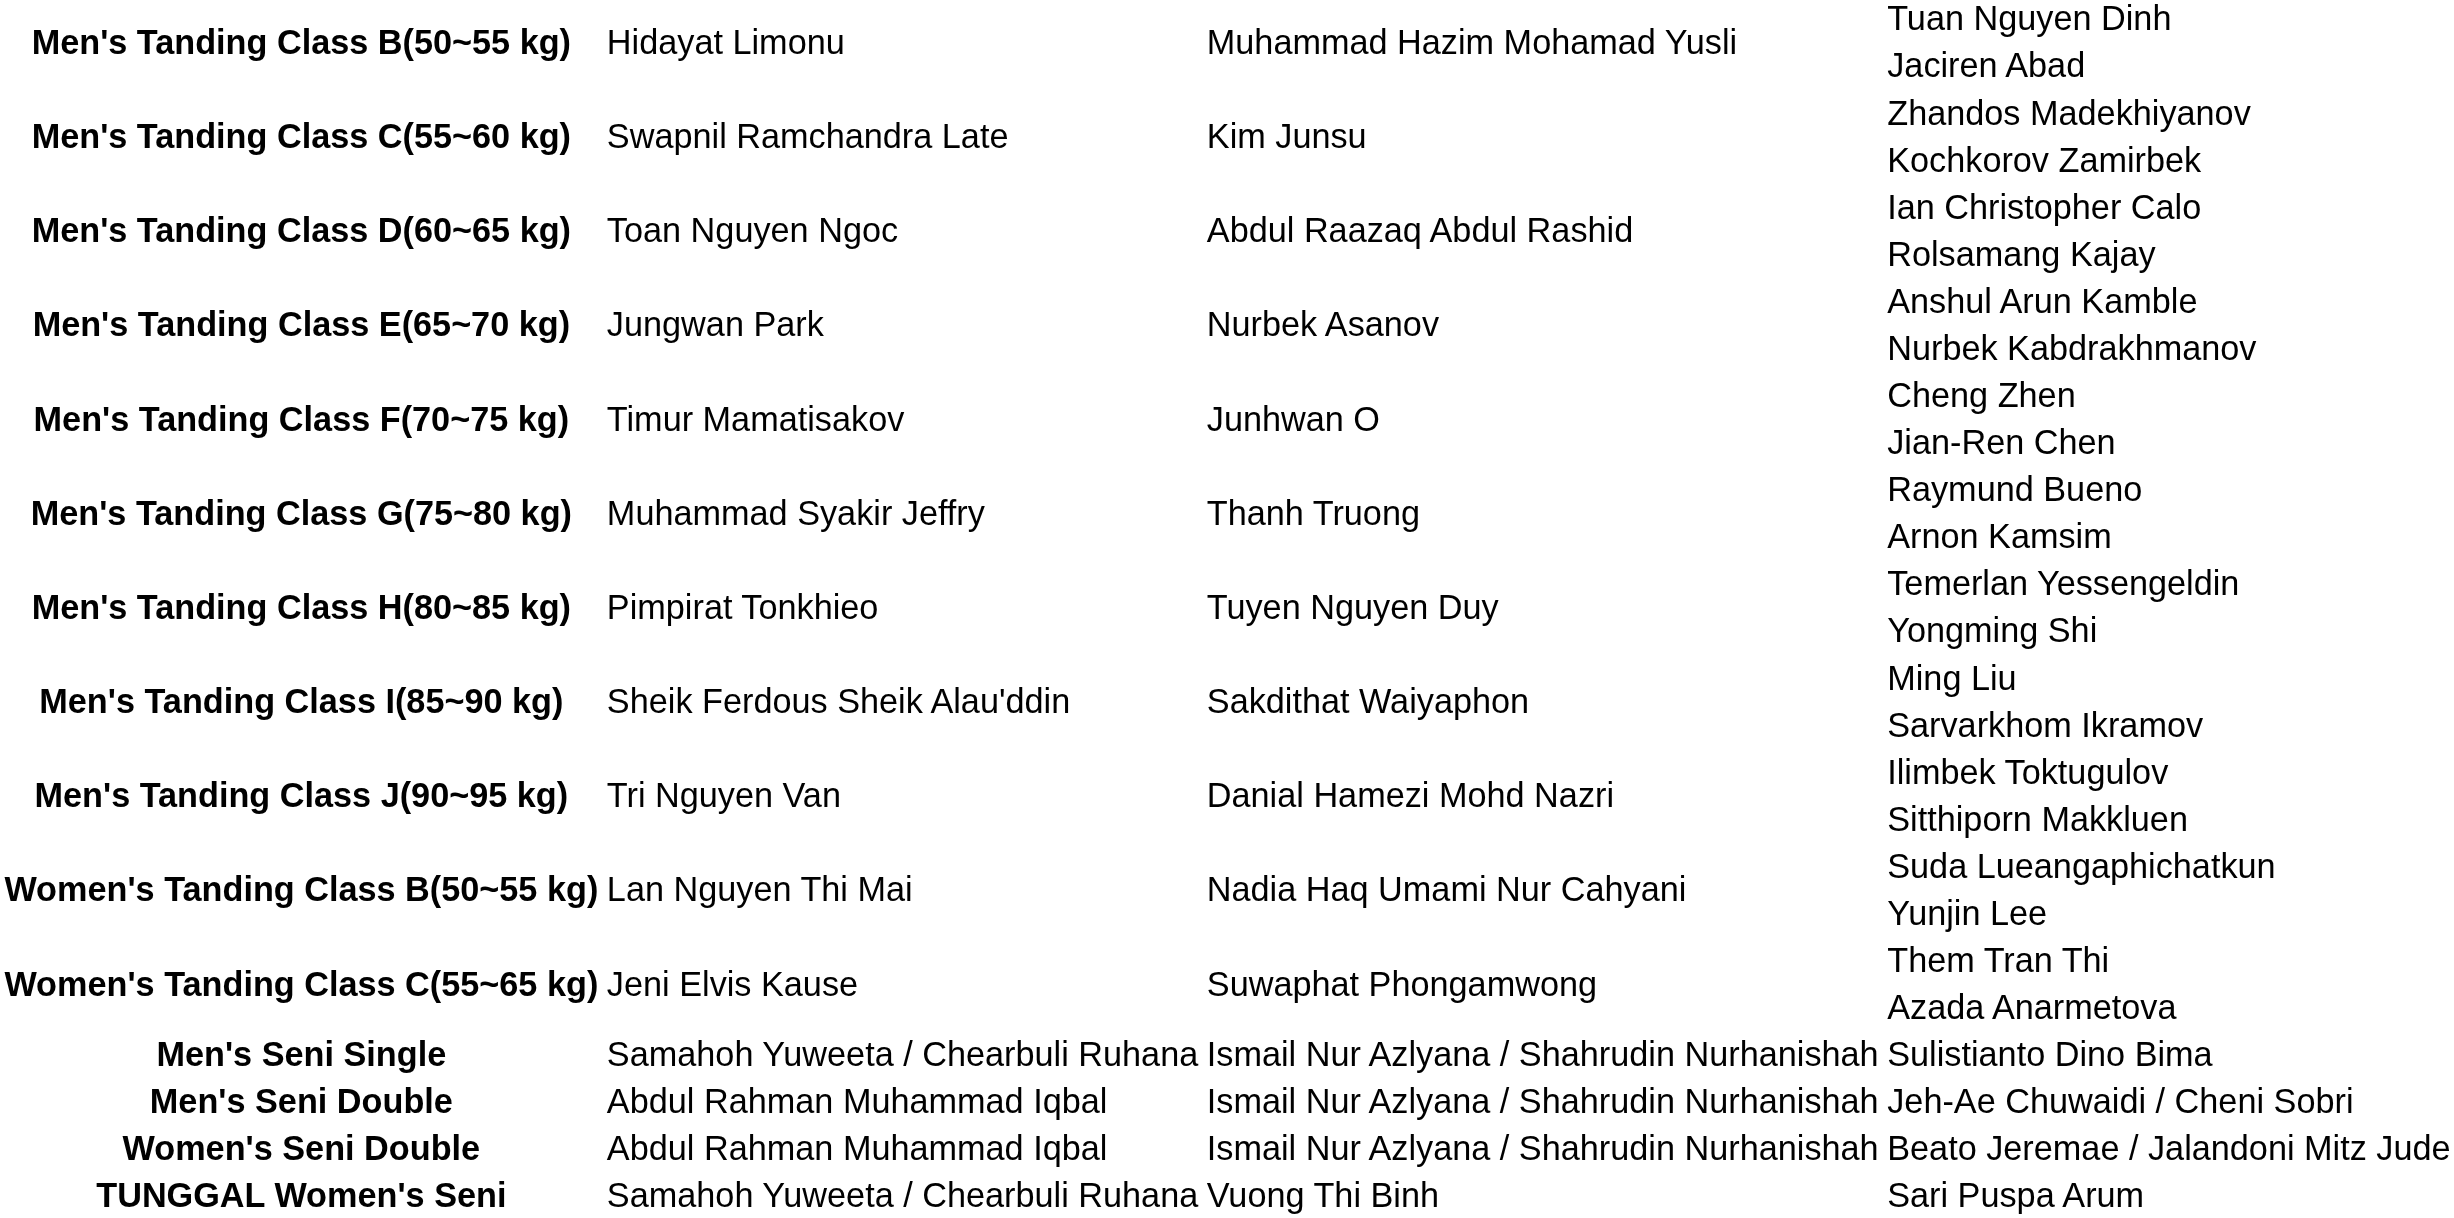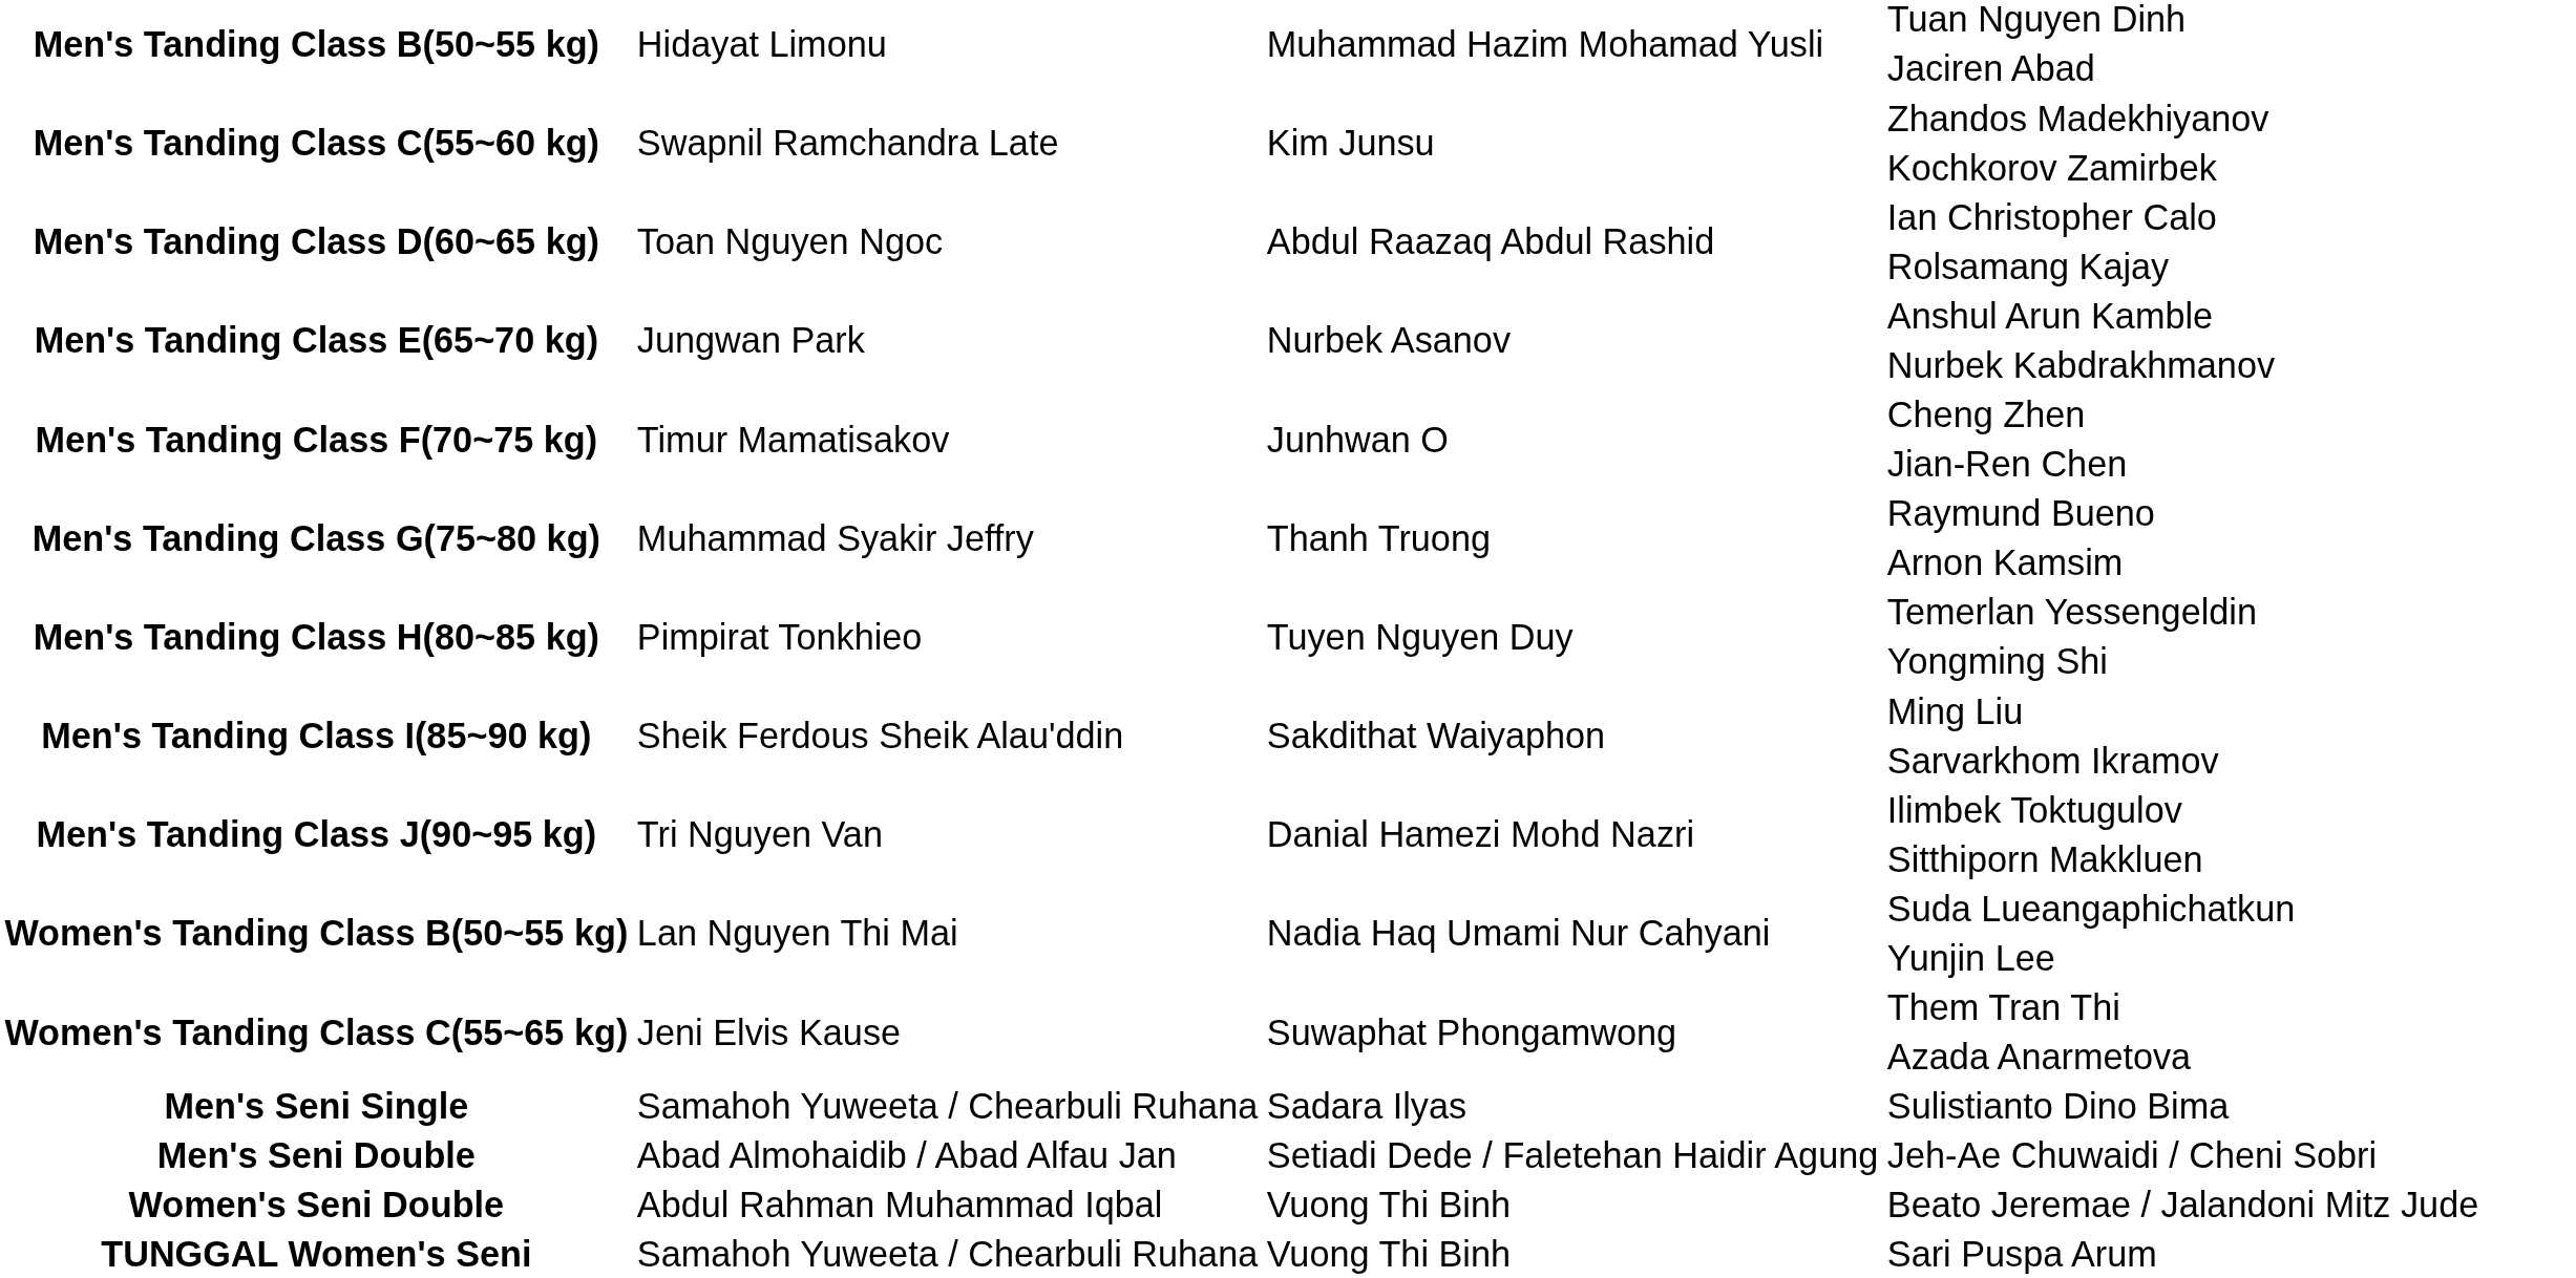 <table>
 <tr>
 <th scope=row rowspan=2>Men's Tanding Class B(50~55 kg)</th>
 <td rowspan=2> Hidayat Limonu</td>
 <td rowspan=2> Muhammad Hazim Mohamad Yusli</td>
 <td> Tuan Nguyen Dinh</td>
 </tr>
 <tr>
 <td> Jaciren Abad</td>
 </tr>
 <tr>
 <th scope=row rowspan=2>Men's Tanding Class C(55~60 kg)</th>
 <td rowspan=2> Swapnil Ramchandra Late</td>
 <td rowspan=2> Kim Junsu</td>
 <td> Zhandos Madekhiyanov</td>
 </tr>
 <tr>
 <td> Kochkorov Zamirbek</td>
 </tr>
 <tr>
 <th scope=row rowspan=2>Men's Tanding Class D(60~65 kg)</th>
 <td rowspan=2> Toan Nguyen Ngoc</td>
 <td rowspan=2> Abdul Raazaq Abdul Rashid</td>
 <td> Ian Christopher Calo</td>
 </tr>
 <tr>
 <td> Rolsamang Kajay</td>
 </tr>
 <tr>
 <th scope=row rowspan=2>Men's Tanding Class E(65~70 kg)</th>
 <td rowspan=2> Jungwan Park</td>
 <td rowspan=2> Nurbek Asanov</td>
 <td> Anshul Arun Kamble</td>
 </tr>
 <tr>
 <td> Nurbek Kabdrakhmanov</td>
 </tr>
 <tr>
 <th scope=row rowspan=2>Men's Tanding Class F(70~75 kg)</th>
 <td rowspan=2> Timur Mamatisakov</td>
 <td rowspan=2> Junhwan O</td>
 <td> Cheng Zhen</td>
 </tr>
 <tr>
 <td> Jian-Ren Chen</td>
 </tr>
 <tr>
 <th scope=row rowspan=2>Men's Tanding Class G(75~80 kg)</th>
 <td rowspan=2> Muhammad Syakir Jeffry</td>
 <td rowspan=2> Thanh Truong</td>
 <td> Raymund Bueno</td>
 </tr>
 <tr>
 <td> Arnon Kamsim</td>
 </tr>
 <tr>
 <th scope=row rowspan=2>Men's Tanding Class H(80~85 kg)</th>
 <td rowspan=2> Pimpirat Tonkhieo</td>
 <td rowspan=2> Tuyen Nguyen Duy</td>
 <td> Temerlan Yessengeldin</td>
 </tr>
 <tr>
 <td> Yongming Shi</td>
 </tr>
 <tr>
 <th scope=row rowspan=2>Men's Tanding Class I(85~90 kg)</th>
 <td rowspan=2> Sheik Ferdous Sheik Alau'ddin</td>
 <td rowspan=2> Sakdithat Waiyaphon</td>
 <td> Ming Liu</td>
 </tr>
 <tr>
 <td> Sarvarkhom Ikramov</td>
 </tr>
 <tr>
 <th scope=row rowspan=2>Men's Tanding Class J(90~95 kg)</th>
 <td rowspan=2> Tri Nguyen Van</td>
 <td rowspan=2> Danial Hamezi Mohd Nazri</td>
 <td> Ilimbek Toktugulov</td>
 </tr>
 <tr>
 <td> Sitthiporn Makkluen</td>
 </tr>
 <tr>
 <th scope=row rowspan=2>Women's Tanding Class B(50~55 kg)</th>
 <td rowspan=2> Lan Nguyen Thi Mai</td>
 <td rowspan=2> Nadia Haq Umami Nur Cahyani</td>
 <td> Suda Lueangaphichatkun</td>
 </tr>
 <tr>
 <td> Yunjin Lee</td>
 </tr>
 <tr>
 <th scope=row rowspan=2>Women's Tanding Class C(55~65 kg)</th>
 <td rowspan=2> Jeni Elvis Kause</td>
 <td rowspan=2> Suwaphat Phongamwong</td>
 <td> Them Tran Thi</td>
 </tr>
 <tr>
 <td> Azada Anarmetova</td>
 </tr>
 <tr>
 <th scope=row rowspan=1>Men's Seni Single</th>
 <td rowspan=1> Samahoh Yuweeta / Chearbuli Ruhana</td>
-<td rowspan=1> Ismail Nur Azlyana / Shahrudin Nurhanishah</td>
+<td rowspan=1> Sadara Ilyas</td>
 <td rowspan=1> Sulistianto Dino Bima</td>
 </tr>
 <tr>
 <th scope=row rowspan=1>Men's Seni Double</th>
-<td rowspan=1> Abdul Rahman Muhammad Iqbal</td>
-<td rowspan=1> Ismail Nur Azlyana / Shahrudin Nurhanishah</td>
+<td rowspan=1> Abad Almohaidib / Abad Alfau Jan</td>
+<td rowspan=1> Setiadi Dede / Faletehan Haidir Agung</td>
 <td rowspan=1> Jeh-Ae Chuwaidi / Cheni Sobri</td>
 </tr>
 <tr>
 <th scope=row rowspan=1>Women's Seni Double</th>
 <td rowspan=1> Abdul Rahman Muhammad Iqbal</td>
-<td rowspan=1> Ismail Nur Azlyana / Shahrudin Nurhanishah</td>
+<td rowspan=1> Vuong Thi Binh</td>
 <td rowspan=1> Beato Jeremae / Jalandoni Mitz Jude</td>
 </tr>
 <tr>
 <th scope=row rowspan=1>TUNGGAL Women's Seni</th>
 <td rowspan=1> Samahoh Yuweeta / Chearbuli Ruhana</td>
 <td rowspan=1> Vuong Thi Binh</td>
 <td rowspan=1> Sari Puspa Arum</td>
 </tr>
 <tr>
 </tr>
 </table>
